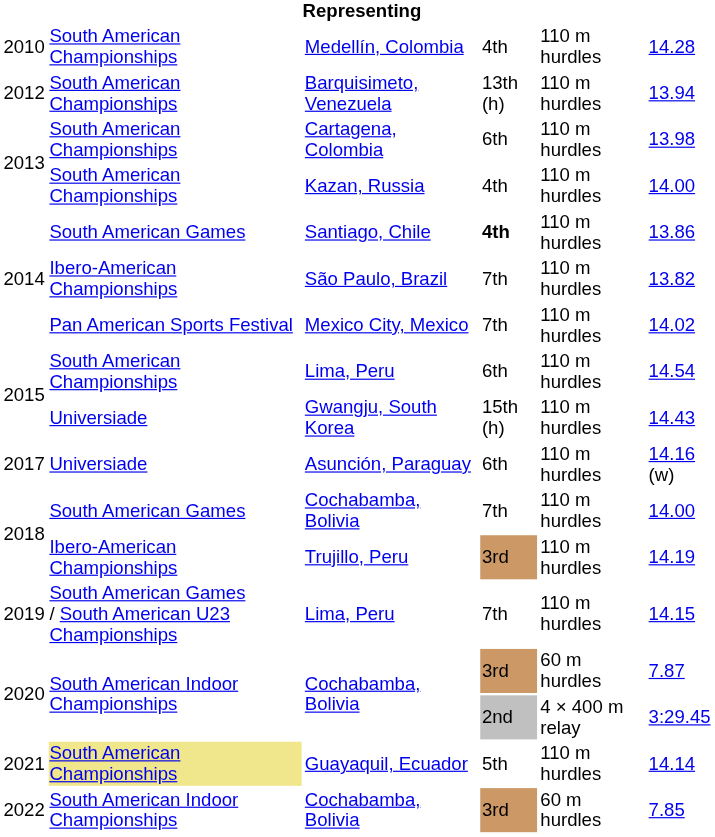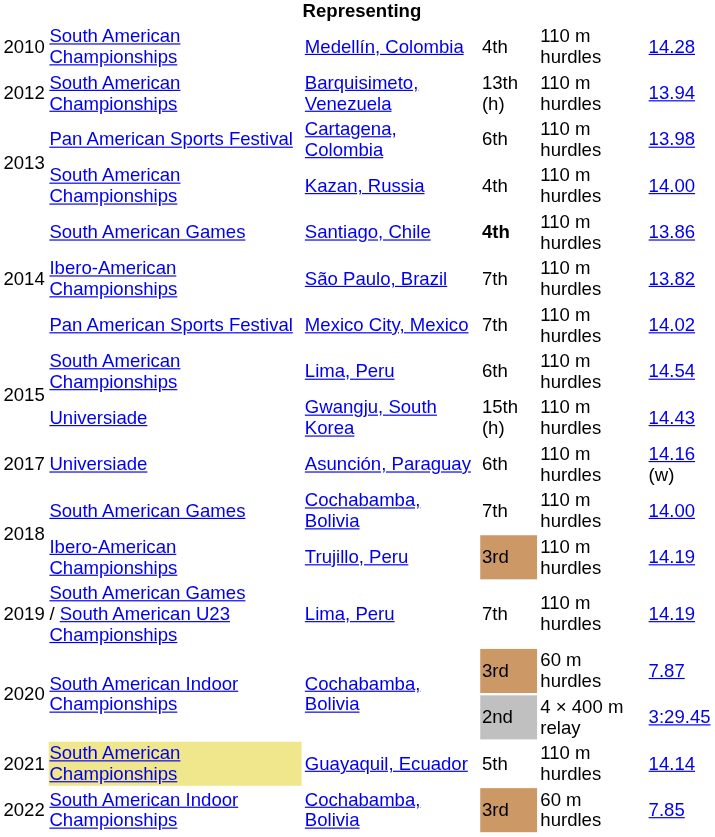 <table>
 <tr>
 <th colspan="6">Representing </th>
 </tr>
 <tr>
 <td>2010</td>
 <td><a href='#'>South American Championships</a></td>
 <td><a href='#'>Medellín, Colombia</a></td>
 <td>4th</td>
 <td>110 m hurdles</td>
 <td><a href='#'>14.28</a></td>
 </tr>
 <tr>
 <td>2012</td>
 <td><a href='#'>South American Championships</a></td>
 <td><a href='#'>Barquisimeto, Venezuela</a></td>
 <td>13th (h)</td>
 <td>110 m hurdles</td>
 <td><a href='#'>13.94</a></td>
 </tr>
 <tr>
 <td rowspan=2>2013</td>
-<td><a href='#'>South American Championships</a></td>
+<td><a href='#'>Pan American Sports Festival</a></td>
 <td><a href='#'>Cartagena, Colombia</a></td>
 <td>6th</td>
 <td>110 m hurdles</td>
 <td><a href='#'>13.98</a></td>
 </tr>
 <tr>
 <td><a href='#'>South American Championships</a></td>
 <td><a href='#'>Kazan, Russia</a></td>
 <td>4th</td>
 <td>110 m hurdles</td>
 <td><a href='#'>14.00</a></td>
 </tr>
 <tr>
 <td rowspan=3>2014</td>
 <td><a href='#'>South American Games</a></td>
 <td><a href='#'>Santiago, Chile</a></td>
 <td><strong>4th</strong></td>
 <td>110 m hurdles</td>
 <td><a href='#'>13.86</a></td>
 </tr>
 <tr>
 <td><a href='#'>Ibero-American Championships</a></td>
 <td><a href='#'>São Paulo, Brazil</a></td>
 <td>7th</td>
 <td>110 m hurdles</td>
 <td><a href='#'>13.82</a></td>
 </tr>
 <tr>
 <td><a href='#'>Pan American Sports Festival</a></td>
 <td><a href='#'>Mexico City, Mexico</a></td>
 <td>7th</td>
 <td>110 m hurdles</td>
 <td><a href='#'>14.02</a></td>
 </tr>
 <tr>
 <td rowspan=2>2015</td>
 <td><a href='#'>South American Championships</a></td>
 <td><a href='#'>Lima, Peru</a></td>
 <td>6th</td>
 <td>110 m hurdles</td>
 <td><a href='#'>14.54</a></td>
 </tr>
 <tr>
 <td><a href='#'>Universiade</a></td>
 <td><a href='#'>Gwangju, South Korea</a></td>
 <td>15th (h)</td>
 <td>110 m hurdles</td>
 <td><a href='#'>14.43</a></td>
 </tr>
 <tr>
 <td>2017</td>
 <td><a href='#'>Universiade</a></td>
 <td><a href='#'>Asunción, Paraguay</a></td>
 <td>6th</td>
 <td>110 m hurdles</td>
 <td><a href='#'>14.16</a> (w)</td>
 </tr>
 <tr>
 <td rowspan=2>2018</td>
 <td><a href='#'>South American Games</a></td>
 <td><a href='#'>Cochabamba, Bolivia</a></td>
 <td>7th</td>
 <td>110 m hurdles</td>
 <td><a href='#'>14.00</a></td>
 </tr>
 <tr>
 <td><a href='#'>Ibero-American Championships</a></td>
 <td><a href='#'>Trujillo, Peru</a></td>
 <td bgcolor=cc9966>3rd</td>
 <td>110 m hurdles</td>
 <td><a href='#'>14.19</a></td>
 </tr>
 <tr>
 <td>2019</td>
 <td><a href='#'>South American Games</a><br>/ <a href='#'>South American U23 Championships</a></td>
 <td><a href='#'>Lima, Peru</a></td>
 <td>7th</td>
 <td>110 m hurdles</td>
-<td><a href='#'>14.15</a></td>
+<td><a href='#'>14.19</a></td>
 </tr>
 <tr>
 <td rowspan=2>2020</td>
 <td rowspan=2><a href='#'>South American Indoor Championships</a></td>
 <td rowspan=2><a href='#'>Cochabamba, Bolivia</a></td>
 <td bgcolor=cc9966>3rd</td>
 <td>60 m hurdles</td>
 <td><a href='#'>7.87</a></td>
 </tr>
 <tr>
 <td bgcolor=silver>2nd</td>
 <td>4 × 400 m relay</td>
 <td><a href='#'>3:29.45</a></td>
 </tr>
 <tr>
 <td>2021</td>
 <td style="background: khaki;"><a href='#'>South American Championships</a></td>
 <td><a href='#'>Guayaquil, Ecuador</a></td>
 <td>5th</td>
 <td>110 m hurdles</td>
 <td><a href='#'>14.14</a></td>
 </tr>
 <tr>
 <td>2022</td>
 <td><a href='#'>South American Indoor Championships</a></td>
 <td><a href='#'>Cochabamba, Bolivia</a></td>
 <td bgcolor=cc9966>3rd</td>
 <td>60 m hurdles</td>
 <td><a href='#'>7.85</a></td>
 </tr>
 </table>
